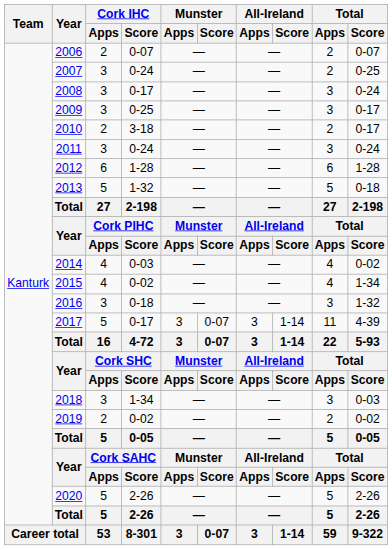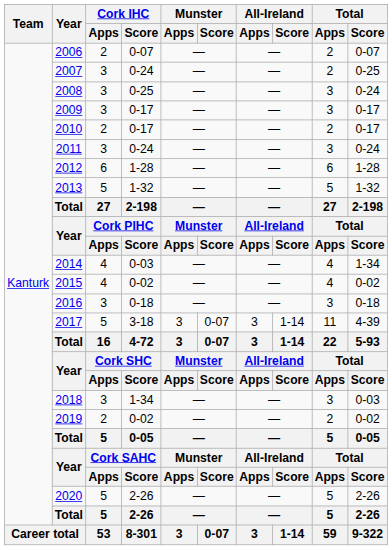 <table class="wikitable" style="text-align:center">
 <tr>
 <th rowspan="2">Team</th>
 <th rowspan="2">Year</th>
 <th colspan="2"><a href='#'>Cork IHC</a></th>
 <th colspan="2">Munster</th>
 <th colspan="2">All-Ireland</th>
 <th colspan="2">Total</th>
 </tr>
 <tr>
 <th>Apps</th>
 <th>Score</th>
 <th>Apps</th>
 <th>Score</th>
 <th>Apps</th>
 <th>Score</th>
 <th>Apps</th>
 <th>Score</th>
 </tr>
 <tr>
 <td rowspan="25"><a href='#'>Kanturk</a></td>
 <td><a href='#'>2006</a></td>
 <td>2</td>
 <td>0-07</td>
 <td colspan=2>—</td>
 <td colspan=2>—</td>
 <td>2</td>
 <td>0-07</td>
 </tr>
 <tr>
 <td><a href='#'>2007</a></td>
 <td>3</td>
 <td>0-24</td>
 <td colspan=2>—</td>
 <td colspan=2>—</td>
 <td>2</td>
 <td>0-25</td>
 </tr>
 <tr>
 <td><a href='#'>2008</a></td>
 <td>3</td>
-<td>0-17</td>
+<td>0-25</td>
 <td colspan=2>—</td>
 <td colspan=2>—</td>
 <td>3</td>
 <td>0-24</td>
 </tr>
 <tr>
 <td><a href='#'>2009</a></td>
 <td>3</td>
-<td>0-25</td>
+<td>0-17</td>
 <td colspan=2>—</td>
 <td colspan=2>—</td>
 <td>3</td>
 <td>0-17</td>
 </tr>
 <tr>
 <td><a href='#'>2010</a></td>
 <td>2</td>
-<td>3-18</td>
+<td>0-17</td>
 <td colspan=2>—</td>
 <td colspan=2>—</td>
 <td>2</td>
 <td>0-17</td>
 </tr>
 <tr>
 <td><a href='#'>2011</a></td>
 <td>3</td>
 <td>0-24</td>
 <td colspan=2>—</td>
 <td colspan=2>—</td>
 <td>3</td>
 <td>0-24</td>
 </tr>
 <tr>
 <td><a href='#'>2012</a></td>
 <td>6</td>
 <td>1-28</td>
 <td colspan=2>—</td>
 <td colspan=2>—</td>
 <td>6</td>
 <td>1-28</td>
 </tr>
 <tr>
 <td><a href='#'>2013</a></td>
 <td>5</td>
 <td>1-32</td>
 <td colspan=2>—</td>
 <td colspan=2>—</td>
 <td>5</td>
-<td>0-18</td>
+<td>1-32</td>
 </tr>
 <tr>
 <th>Total</th>
 <th>27</th>
 <th>2-198</th>
 <th colspan=2>—</th>
 <th colspan=2>—</th>
 <th>27</th>
 <th>2-198</th>
 </tr>
 <tr>
 <th rowspan=2>Year</th>
 <th colspan=2><a href='#'>Cork PIHC</a></th>
 <th colspan=2><a href='#'>Munster</a></th>
 <th colspan=2><a href='#'>All-Ireland</a></th>
 <th colspan=2>Total</th>
 </tr>
 <tr>
 <th>Apps</th>
 <th>Score</th>
 <th>Apps</th>
 <th>Score</th>
 <th>Apps</th>
 <th>Score</th>
 <th>Apps</th>
 <th>Score</th>
 </tr>
 <tr>
 <td><a href='#'>2014</a></td>
 <td>4</td>
 <td>0-03</td>
 <td colspan=2>—</td>
 <td colspan=2>—</td>
 <td>4</td>
-<td>0-02</td>
+<td>1-34</td>
 </tr>
 <tr>
 <td><a href='#'>2015</a></td>
 <td>4</td>
 <td>0-02</td>
 <td colspan=2>—</td>
 <td colspan=2>—</td>
 <td>4</td>
-<td>1-34</td>
+<td>0-02</td>
 </tr>
 <tr>
 <td><a href='#'>2016</a></td>
 <td>3</td>
 <td>0-18</td>
 <td colspan=2>—</td>
 <td colspan=2>—</td>
 <td>3</td>
-<td>1-32</td>
+<td>0-18</td>
 </tr>
 <tr>
 <td><a href='#'>2017</a></td>
 <td>5</td>
-<td>0-17</td>
+<td>3-18</td>
 <td>3</td>
 <td>0-07</td>
 <td>3</td>
 <td>1-14</td>
 <td>11</td>
 <td>4-39</td>
 </tr>
 <tr>
 <th>Total</th>
 <th>16</th>
 <th>4-72</th>
 <th>3</th>
 <th>0-07</th>
 <th>3</th>
 <th>1-14</th>
 <th>22</th>
 <th>5-93</th>
 </tr>
 <tr>
 <th rowspan=2>Year</th>
 <th colspan=2><a href='#'>Cork SHC</a></th>
 <th colspan=2><a href='#'>Munster</a></th>
 <th colspan=2><a href='#'>All-Ireland</a></th>
 <th colspan=2>Total</th>
 </tr>
 <tr>
 <th>Apps</th>
 <th>Score</th>
 <th>Apps</th>
 <th>Score</th>
 <th>Apps</th>
 <th>Score</th>
 <th>Apps</th>
 <th>Score</th>
 </tr>
 <tr>
 <td><a href='#'>2018</a></td>
 <td>3</td>
 <td>1-34</td>
 <td colspan=2>—</td>
 <td colspan=2>—</td>
 <td>3</td>
 <td>0-03</td>
 </tr>
 <tr>
 <td><a href='#'>2019</a></td>
 <td>2</td>
 <td>0-02</td>
 <td colspan=2>—</td>
 <td colspan=2>—</td>
 <td>2</td>
 <td>0-02</td>
 </tr>
 <tr>
 <th>Total</th>
 <th>5</th>
 <th>0-05</th>
 <th colspan=2>—</th>
 <th colspan=2>—</th>
 <th>5</th>
 <th>0-05</th>
 </tr>
 <tr>
 <th rowspan=2>Year</th>
 <th colspan=2><a href='#'>Cork SAHC</a></th>
 <th colspan=2>Munster</th>
 <th colspan=2>All-Ireland</th>
 <th colspan=2>Total</th>
 </tr>
 <tr>
 <th>Apps</th>
 <th>Score</th>
 <th>Apps</th>
 <th>Score</th>
 <th>Apps</th>
 <th>Score</th>
 <th>Apps</th>
 <th>Score</th>
 </tr>
 <tr>
 <td><a href='#'>2020</a></td>
 <td>5</td>
 <td>2-26</td>
 <td colspan=2>—</td>
 <td colspan=2>—</td>
 <td>5</td>
 <td>2-26</td>
 </tr>
 <tr>
 <th>Total</th>
 <th>5</th>
 <th>2-26</th>
 <th colspan=2>—</th>
 <th colspan=2>—</th>
 <th>5</th>
 <th>2-26</th>
 </tr>
 <tr>
 <th colspan="2">Career total</th>
 <th>53</th>
 <th>8-301</th>
 <th>3</th>
 <th>0-07</th>
 <th>3</th>
 <th>1-14</th>
 <th>59</th>
 <th>9-322</th>
 </tr>
 </table>
